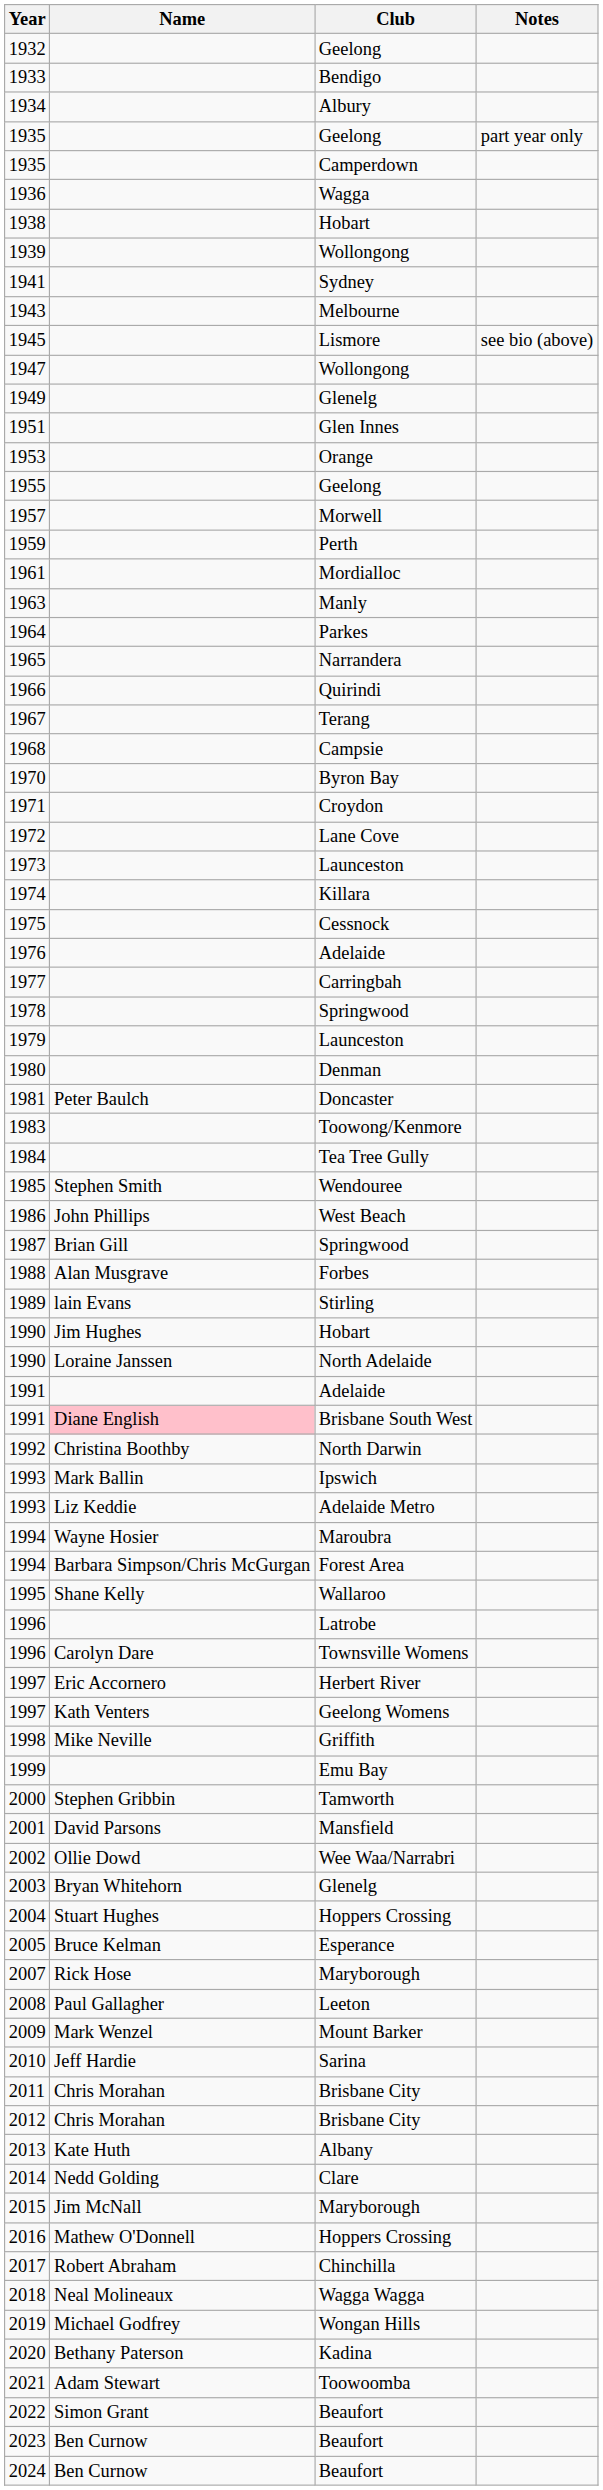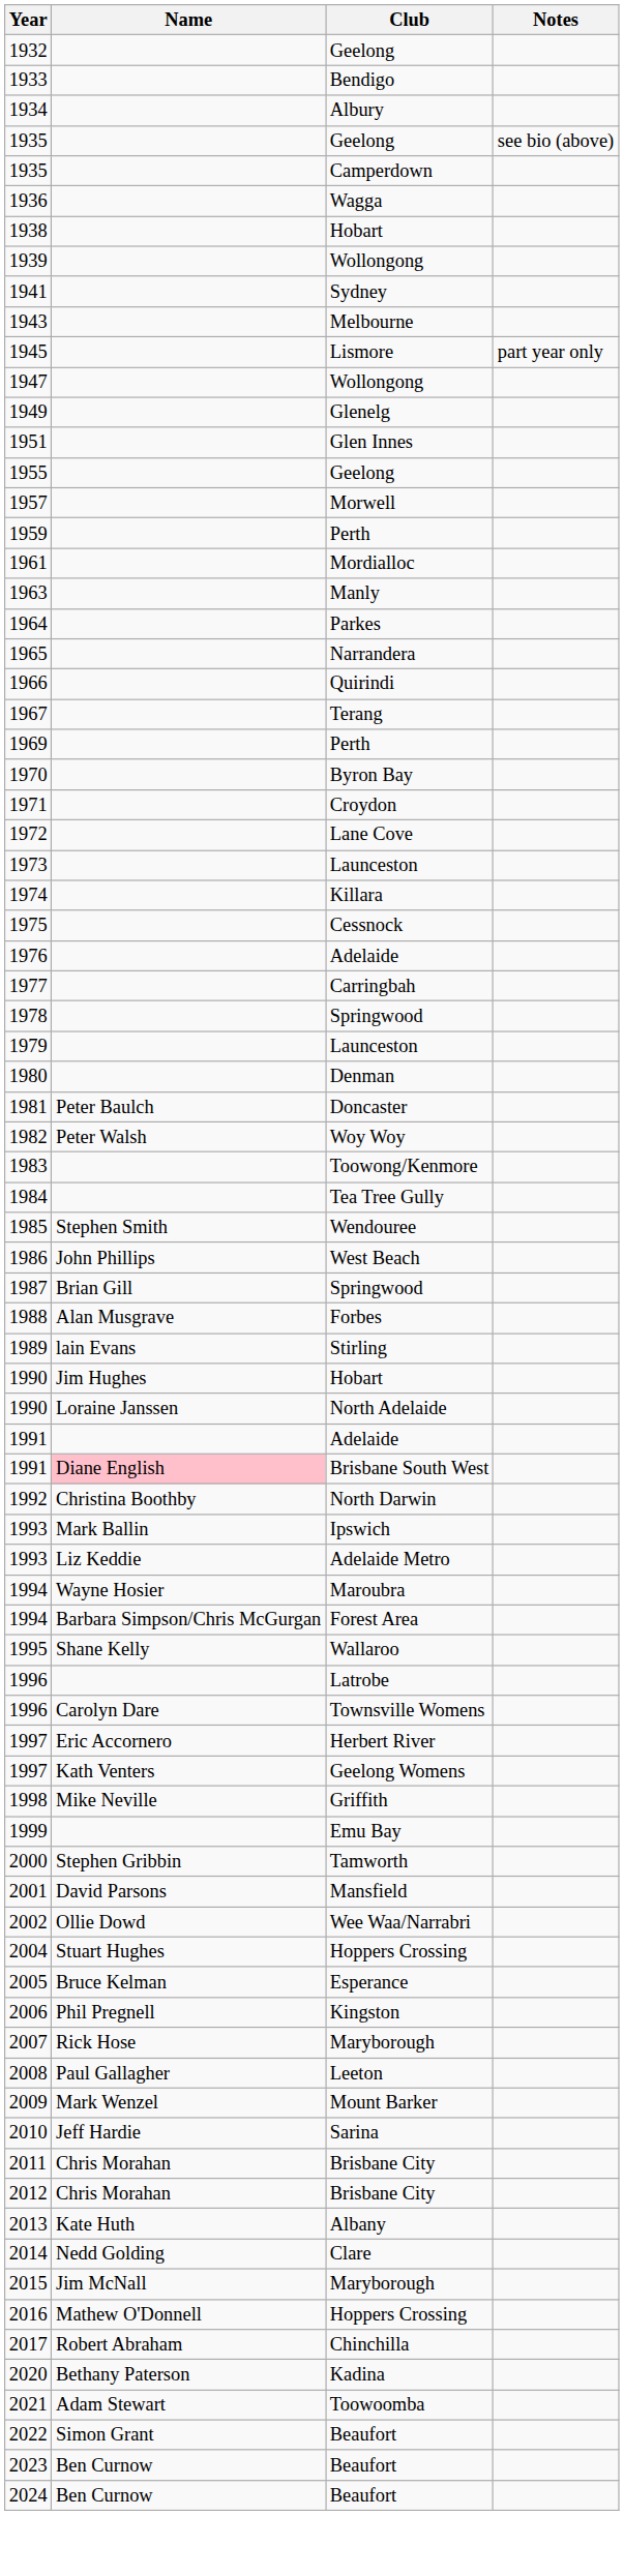 <table class="wikitable sortable">
 <tr>
 <th>Year</th>
 <th>Name</th>
 <th>Club</th>
 <th>Notes</th>
 </tr>
 <tr>
 <td>1932</td>
 <td></td>
 <td>Geelong</td>
 <td></td>
 </tr>
 <tr>
 <td>1933</td>
 <td></td>
 <td>Bendigo</td>
 <td></td>
 </tr>
 <tr>
 <td>1934</td>
 <td></td>
 <td>Albury</td>
 <td></td>
 </tr>
 <tr>
 <td>1935</td>
 <td></td>
 <td>Geelong</td>
-<td>part year only</td>
+<td>see bio (above)</td>
 </tr>
 <tr>
 <td>1935</td>
 <td></td>
 <td>Camperdown</td>
 <td></td>
 </tr>
 <tr>
 <td>1936</td>
 <td></td>
 <td>Wagga</td>
 <td></td>
 </tr>
 <tr>
 <td>1938</td>
 <td></td>
 <td>Hobart</td>
 <td></td>
 </tr>
 <tr>
 <td>1939</td>
 <td></td>
 <td>Wollongong</td>
 <td></td>
 </tr>
 <tr>
 <td>1941</td>
 <td></td>
 <td>Sydney</td>
 <td></td>
 </tr>
 <tr>
 <td>1943</td>
 <td></td>
 <td>Melbourne</td>
 <td></td>
 </tr>
 <tr>
 <td>1945</td>
 <td></td>
 <td>Lismore</td>
-<td>see bio (above)</td>
+<td>part year only</td>
 </tr>
 <tr>
 <td>1947</td>
 <td></td>
 <td>Wollongong</td>
 <td></td>
 </tr>
 <tr>
 <td>1949</td>
 <td></td>
 <td>Glenelg</td>
 <td></td>
 </tr>
 <tr>
 <td>1951</td>
 <td></td>
 <td>Glen Innes</td>
-<td></td>
-</tr>
-<tr>
-<td>1953</td>
-<td></td>
-<td>Orange</td>
 <td></td>
 </tr>
 <tr>
 <td>1955</td>
 <td></td>
 <td>Geelong</td>
 <td></td>
 </tr>
 <tr>
 <td>1957</td>
 <td></td>
 <td>Morwell</td>
 <td></td>
 </tr>
 <tr>
 <td>1959</td>
 <td></td>
 <td>Perth</td>
 <td></td>
 </tr>
 <tr>
 <td>1961</td>
 <td></td>
 <td>Mordialloc</td>
 <td></td>
 </tr>
 <tr>
 <td>1963</td>
 <td></td>
 <td>Manly</td>
 <td></td>
 </tr>
 <tr>
 <td>1964</td>
 <td></td>
 <td>Parkes</td>
 <td></td>
 </tr>
 <tr>
 <td>1965</td>
 <td></td>
 <td>Narrandera</td>
 <td></td>
 </tr>
 <tr>
 <td>1966</td>
 <td></td>
 <td>Quirindi</td>
 <td></td>
 </tr>
 <tr>
 <td>1967</td>
 <td></td>
 <td>Terang</td>
 <td></td>
 </tr>
 <tr>
-<td>1968</td>
+<td>1969</td>
 <td></td>
-<td>Campsie</td>
+<td>Perth</td>
 <td></td>
 </tr>
 <tr>
 <td>1970</td>
 <td></td>
 <td>Byron Bay</td>
 <td></td>
 </tr>
 <tr>
 <td>1971</td>
 <td></td>
 <td>Croydon</td>
 <td></td>
 </tr>
 <tr>
 <td>1972</td>
 <td></td>
 <td>Lane Cove</td>
 <td></td>
 </tr>
 <tr>
 <td>1973</td>
 <td></td>
 <td>Launceston</td>
 <td></td>
 </tr>
 <tr>
 <td>1974</td>
 <td></td>
 <td>Killara</td>
 <td></td>
 </tr>
 <tr>
 <td>1975</td>
 <td></td>
 <td>Cessnock</td>
 <td></td>
 </tr>
 <tr>
 <td>1976</td>
 <td></td>
 <td>Adelaide</td>
 <td></td>
 </tr>
 <tr>
 <td>1977</td>
 <td></td>
 <td>Carringbah</td>
 <td></td>
 </tr>
 <tr>
 <td>1978</td>
 <td></td>
 <td>Springwood</td>
 <td></td>
 </tr>
 <tr>
 <td>1979</td>
 <td></td>
 <td>Launceston</td>
 <td></td>
 </tr>
 <tr>
 <td>1980</td>
 <td></td>
 <td>Denman</td>
 <td></td>
 </tr>
 <tr>
 <td>1981</td>
 <td>Peter Baulch</td>
 <td>Doncaster</td>
+<td></td>
+</tr>
+<tr>
+<td>1982</td>
+<td>Peter Walsh</td>
+<td>Woy Woy</td>
 <td></td>
 </tr>
 <tr>
 <td>1983</td>
 <td></td>
 <td>Toowong/Kenmore</td>
 <td></td>
 </tr>
 <tr>
 <td>1984</td>
 <td></td>
 <td>Tea Tree Gully</td>
 <td></td>
 </tr>
 <tr>
 <td>1985</td>
 <td>Stephen Smith</td>
 <td>Wendouree</td>
 <td></td>
 </tr>
 <tr>
 <td>1986</td>
 <td>John Phillips</td>
 <td>West Beach</td>
 <td></td>
 </tr>
 <tr>
 <td>1987</td>
 <td>Brian Gill</td>
 <td>Springwood</td>
 <td></td>
 </tr>
 <tr>
 <td>1988</td>
 <td>Alan Musgrave</td>
 <td>Forbes</td>
 <td></td>
 </tr>
 <tr>
 <td>1989</td>
 <td>lain Evans</td>
 <td>Stirling</td>
 <td></td>
 </tr>
 <tr>
 <td>1990</td>
 <td>Jim Hughes</td>
 <td>Hobart</td>
 <td></td>
 </tr>
 <tr>
 <td>1990</td>
 <td>Loraine Janssen</td>
 <td>North Adelaide</td>
 <td></td>
 </tr>
 <tr>
 <td>1991</td>
 <td></td>
 <td>Adelaide</td>
 <td></td>
 </tr>
 <tr>
 <td>1991</td>
 <td style="background: pink;">Diane English</td>
 <td>Brisbane South West</td>
 <td></td>
 </tr>
 <tr>
 <td>1992</td>
 <td>Christina Boothby</td>
 <td>North Darwin</td>
 <td></td>
 </tr>
 <tr>
 <td>1993</td>
 <td>Mark Ballin</td>
 <td>Ipswich</td>
 <td></td>
 </tr>
 <tr>
 <td>1993</td>
 <td>Liz Keddie</td>
 <td>Adelaide Metro</td>
 <td></td>
 </tr>
 <tr>
 <td>1994</td>
 <td>Wayne Hosier</td>
 <td>Maroubra</td>
 <td></td>
 </tr>
 <tr>
 <td>1994</td>
 <td>Barbara Simpson/Chris McGurgan</td>
 <td>Forest Area</td>
 <td></td>
 </tr>
 <tr>
 <td>1995</td>
 <td>Shane Kelly</td>
 <td>Wallaroo</td>
 <td></td>
 </tr>
 <tr>
 <td>1996</td>
 <td></td>
 <td>Latrobe</td>
 <td></td>
 </tr>
 <tr>
 <td>1996</td>
 <td>Carolyn Dare</td>
 <td>Townsville Womens</td>
 <td></td>
 </tr>
 <tr>
 <td>1997</td>
 <td>Eric Accornero</td>
 <td>Herbert River</td>
 <td></td>
 </tr>
 <tr>
 <td>1997</td>
 <td>Kath Venters</td>
 <td>Geelong Womens</td>
 <td></td>
 </tr>
 <tr>
 <td>1998</td>
 <td>Mike Neville</td>
 <td>Griffith</td>
 <td></td>
 </tr>
 <tr>
 <td>1999</td>
 <td></td>
 <td>Emu Bay</td>
 <td></td>
 </tr>
 <tr>
 <td>2000</td>
 <td>Stephen Gribbin</td>
 <td>Tamworth</td>
 <td></td>
 </tr>
 <tr>
 <td>2001</td>
 <td>David Parsons</td>
 <td>Mansfield</td>
 <td></td>
 </tr>
 <tr>
 <td>2002</td>
 <td>Ollie Dowd</td>
 <td>Wee Waa/Narrabri</td>
 <td></td>
 </tr>
 <tr>
-<td>2003</td>
-<td>Bryan Whitehorn</td>
-<td>Glenelg</td>
-<td></td>
-</tr>
-<tr>
 <td>2004</td>
 <td>Stuart Hughes</td>
 <td>Hoppers Crossing</td>
 <td></td>
 </tr>
 <tr>
 <td>2005</td>
 <td>Bruce Kelman</td>
 <td>Esperance</td>
+<td></td>
+</tr>
+<tr>
+<td>2006</td>
+<td>Phil Pregnell</td>
+<td>Kingston</td>
 <td></td>
 </tr>
 <tr>
 <td>2007</td>
 <td>Rick Hose</td>
 <td>Maryborough</td>
 <td></td>
 </tr>
 <tr>
 <td>2008</td>
 <td>Paul Gallagher</td>
 <td>Leeton</td>
 <td></td>
 </tr>
 <tr>
 <td>2009</td>
 <td>Mark Wenzel</td>
 <td>Mount Barker</td>
 <td></td>
 </tr>
 <tr>
 <td>2010</td>
 <td>Jeff Hardie</td>
 <td>Sarina</td>
 <td></td>
 </tr>
 <tr>
 <td>2011</td>
 <td>Chris Morahan</td>
 <td>Brisbane City</td>
 <td></td>
 </tr>
 <tr>
 <td>2012</td>
 <td>Chris Morahan</td>
 <td>Brisbane City</td>
 <td></td>
 </tr>
 <tr>
 <td>2013</td>
 <td>Kate Huth</td>
 <td>Albany</td>
 <td></td>
 </tr>
 <tr>
 <td>2014</td>
 <td>Nedd Golding</td>
 <td>Clare</td>
 <td></td>
 </tr>
 <tr>
 <td>2015</td>
 <td>Jim McNall</td>
 <td>Maryborough</td>
 <td></td>
 </tr>
 <tr>
 <td>2016</td>
 <td>Mathew O'Donnell</td>
 <td>Hoppers Crossing</td>
 <td></td>
 </tr>
 <tr>
 <td>2017</td>
 <td>Robert Abraham</td>
 <td>Chinchilla</td>
 <td></td>
 </tr>
 <tr>
-<td>2018</td>
-<td>Neal Molineaux</td>
-<td>Wagga Wagga</td>
-<td></td>
-</tr>
-<tr>
-<td>2019</td>
-<td>Michael Godfrey</td>
-<td>Wongan Hills</td>
-<td></td>
-</tr>
-<tr>
 <td>2020</td>
 <td>Bethany Paterson</td>
 <td>Kadina</td>
 <td></td>
 </tr>
 <tr>
 <td>2021</td>
 <td>Adam Stewart</td>
 <td>Toowoomba</td>
 <td></td>
 </tr>
 <tr>
 <td>2022</td>
 <td>Simon Grant</td>
 <td>Beaufort</td>
 <td></td>
 </tr>
 <tr>
 <td>2023</td>
 <td>Ben Curnow</td>
 <td>Beaufort</td>
 <td></td>
 </tr>
 <tr>
 <td>2024</td>
 <td>Ben Curnow</td>
 <td>Beaufort</td>
 <td></td>
 </tr>
 </table>
